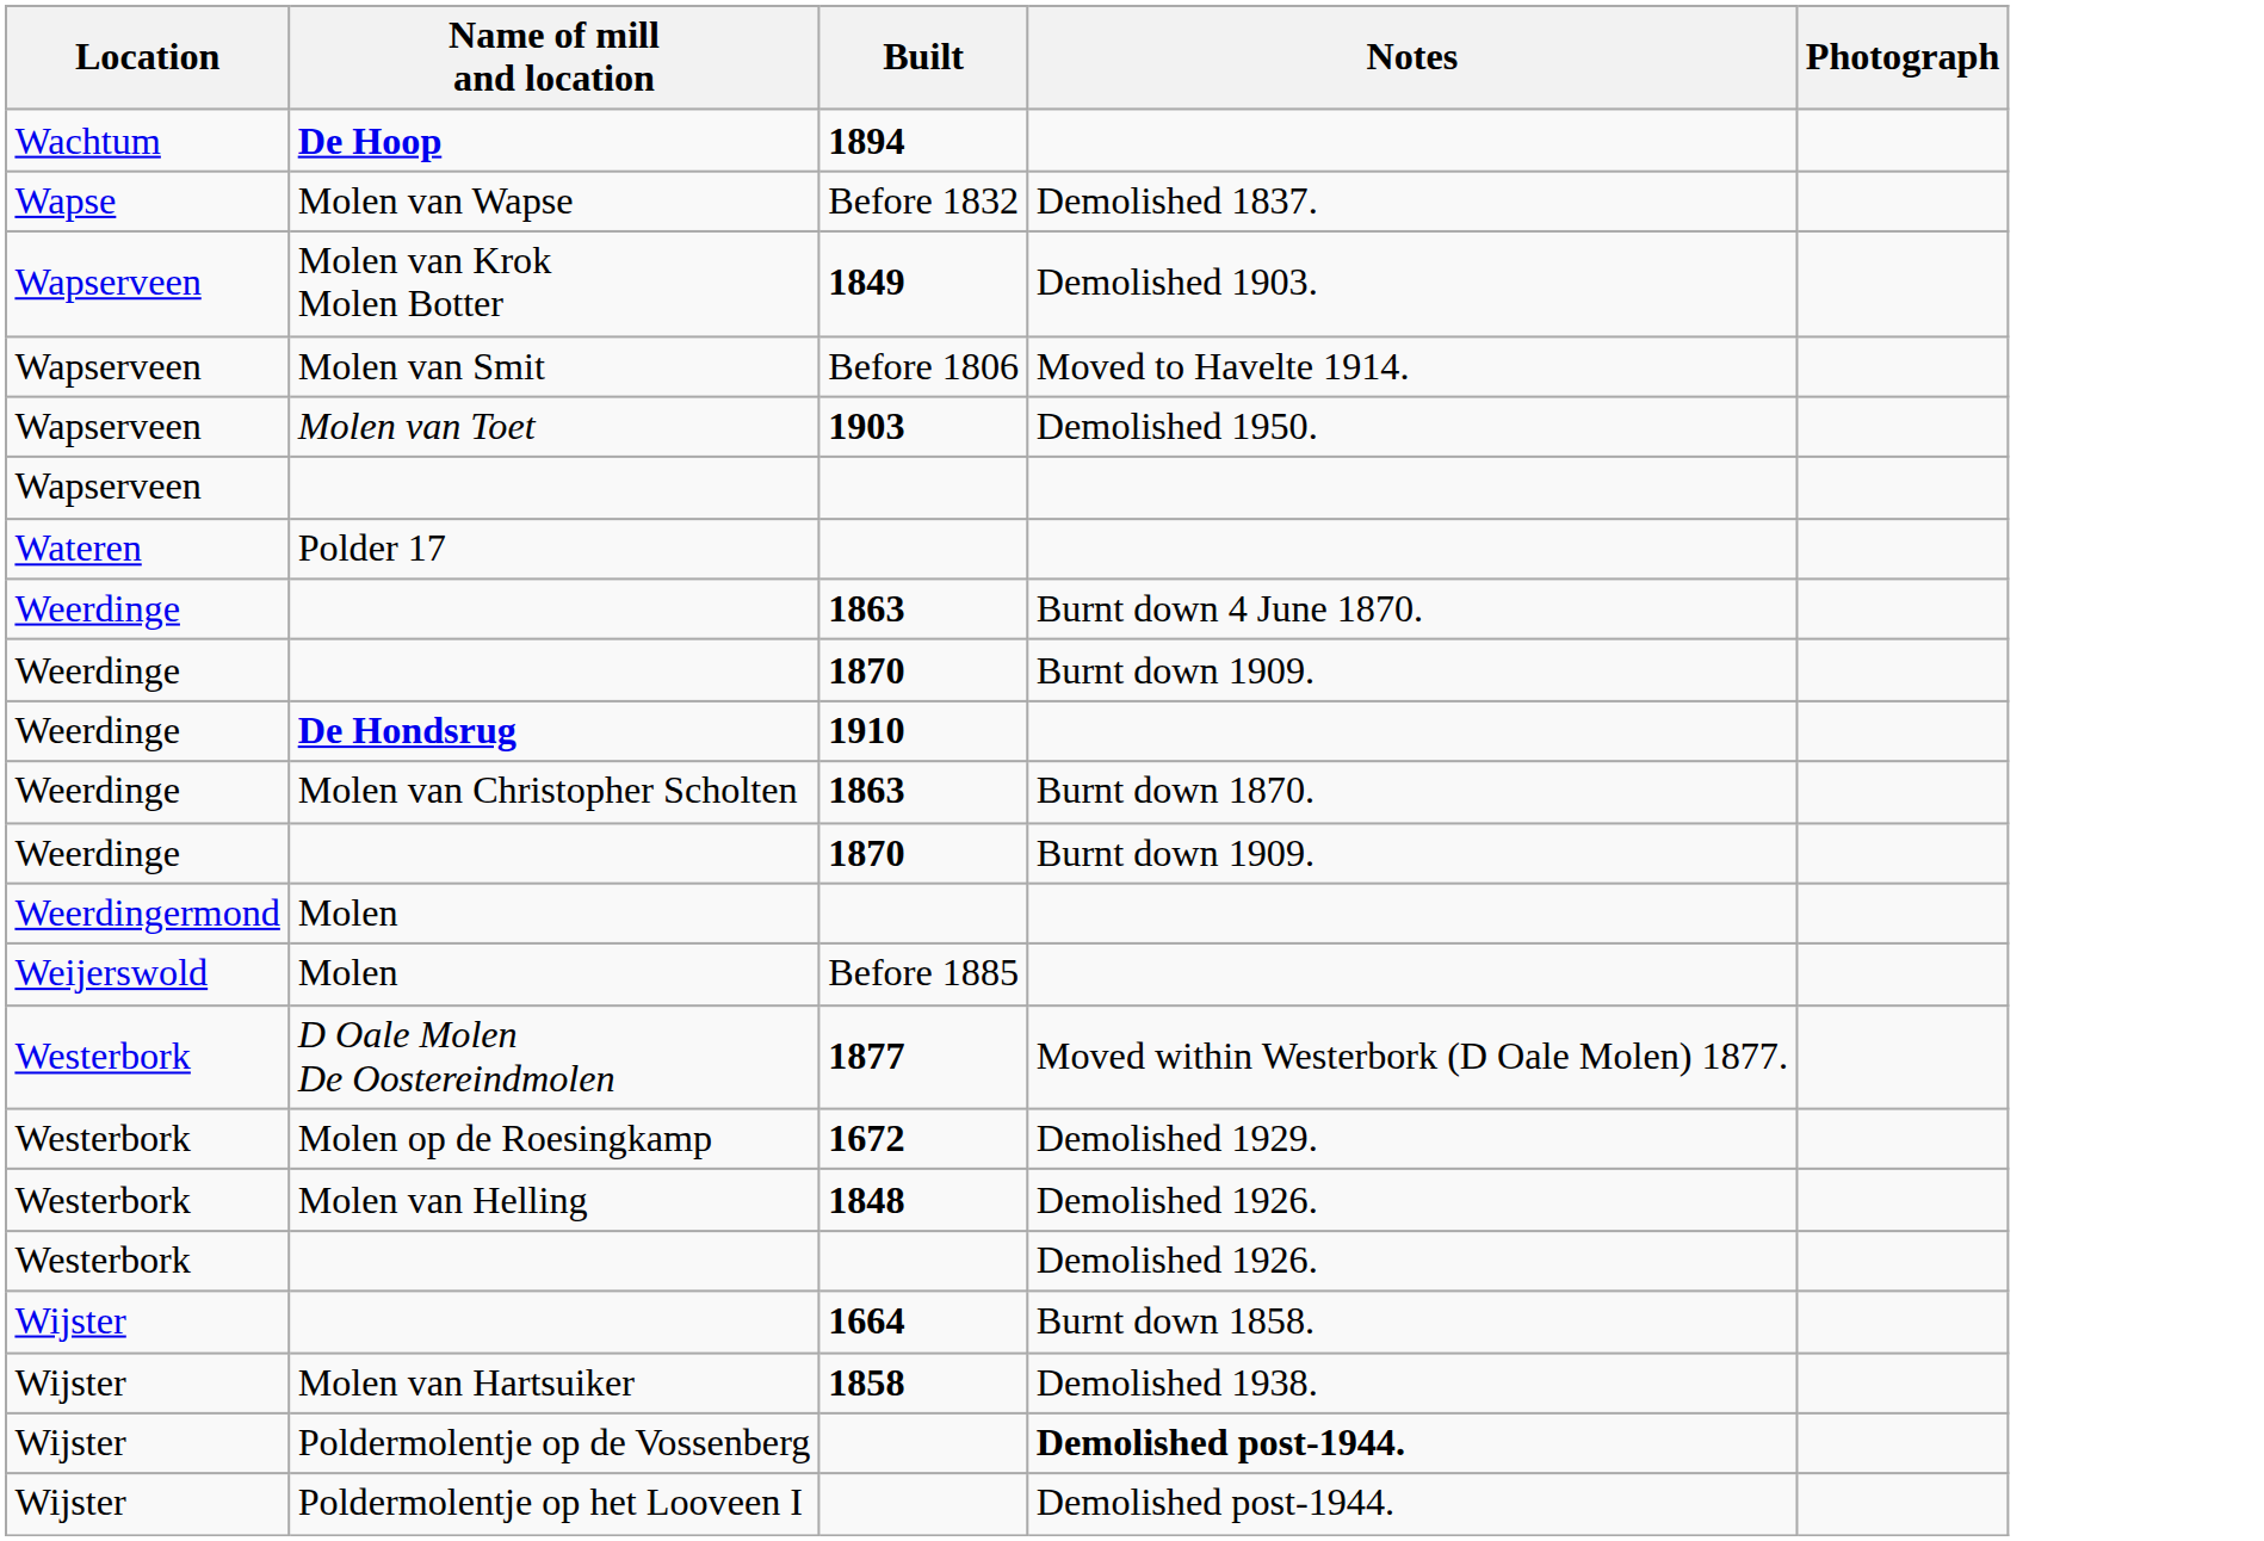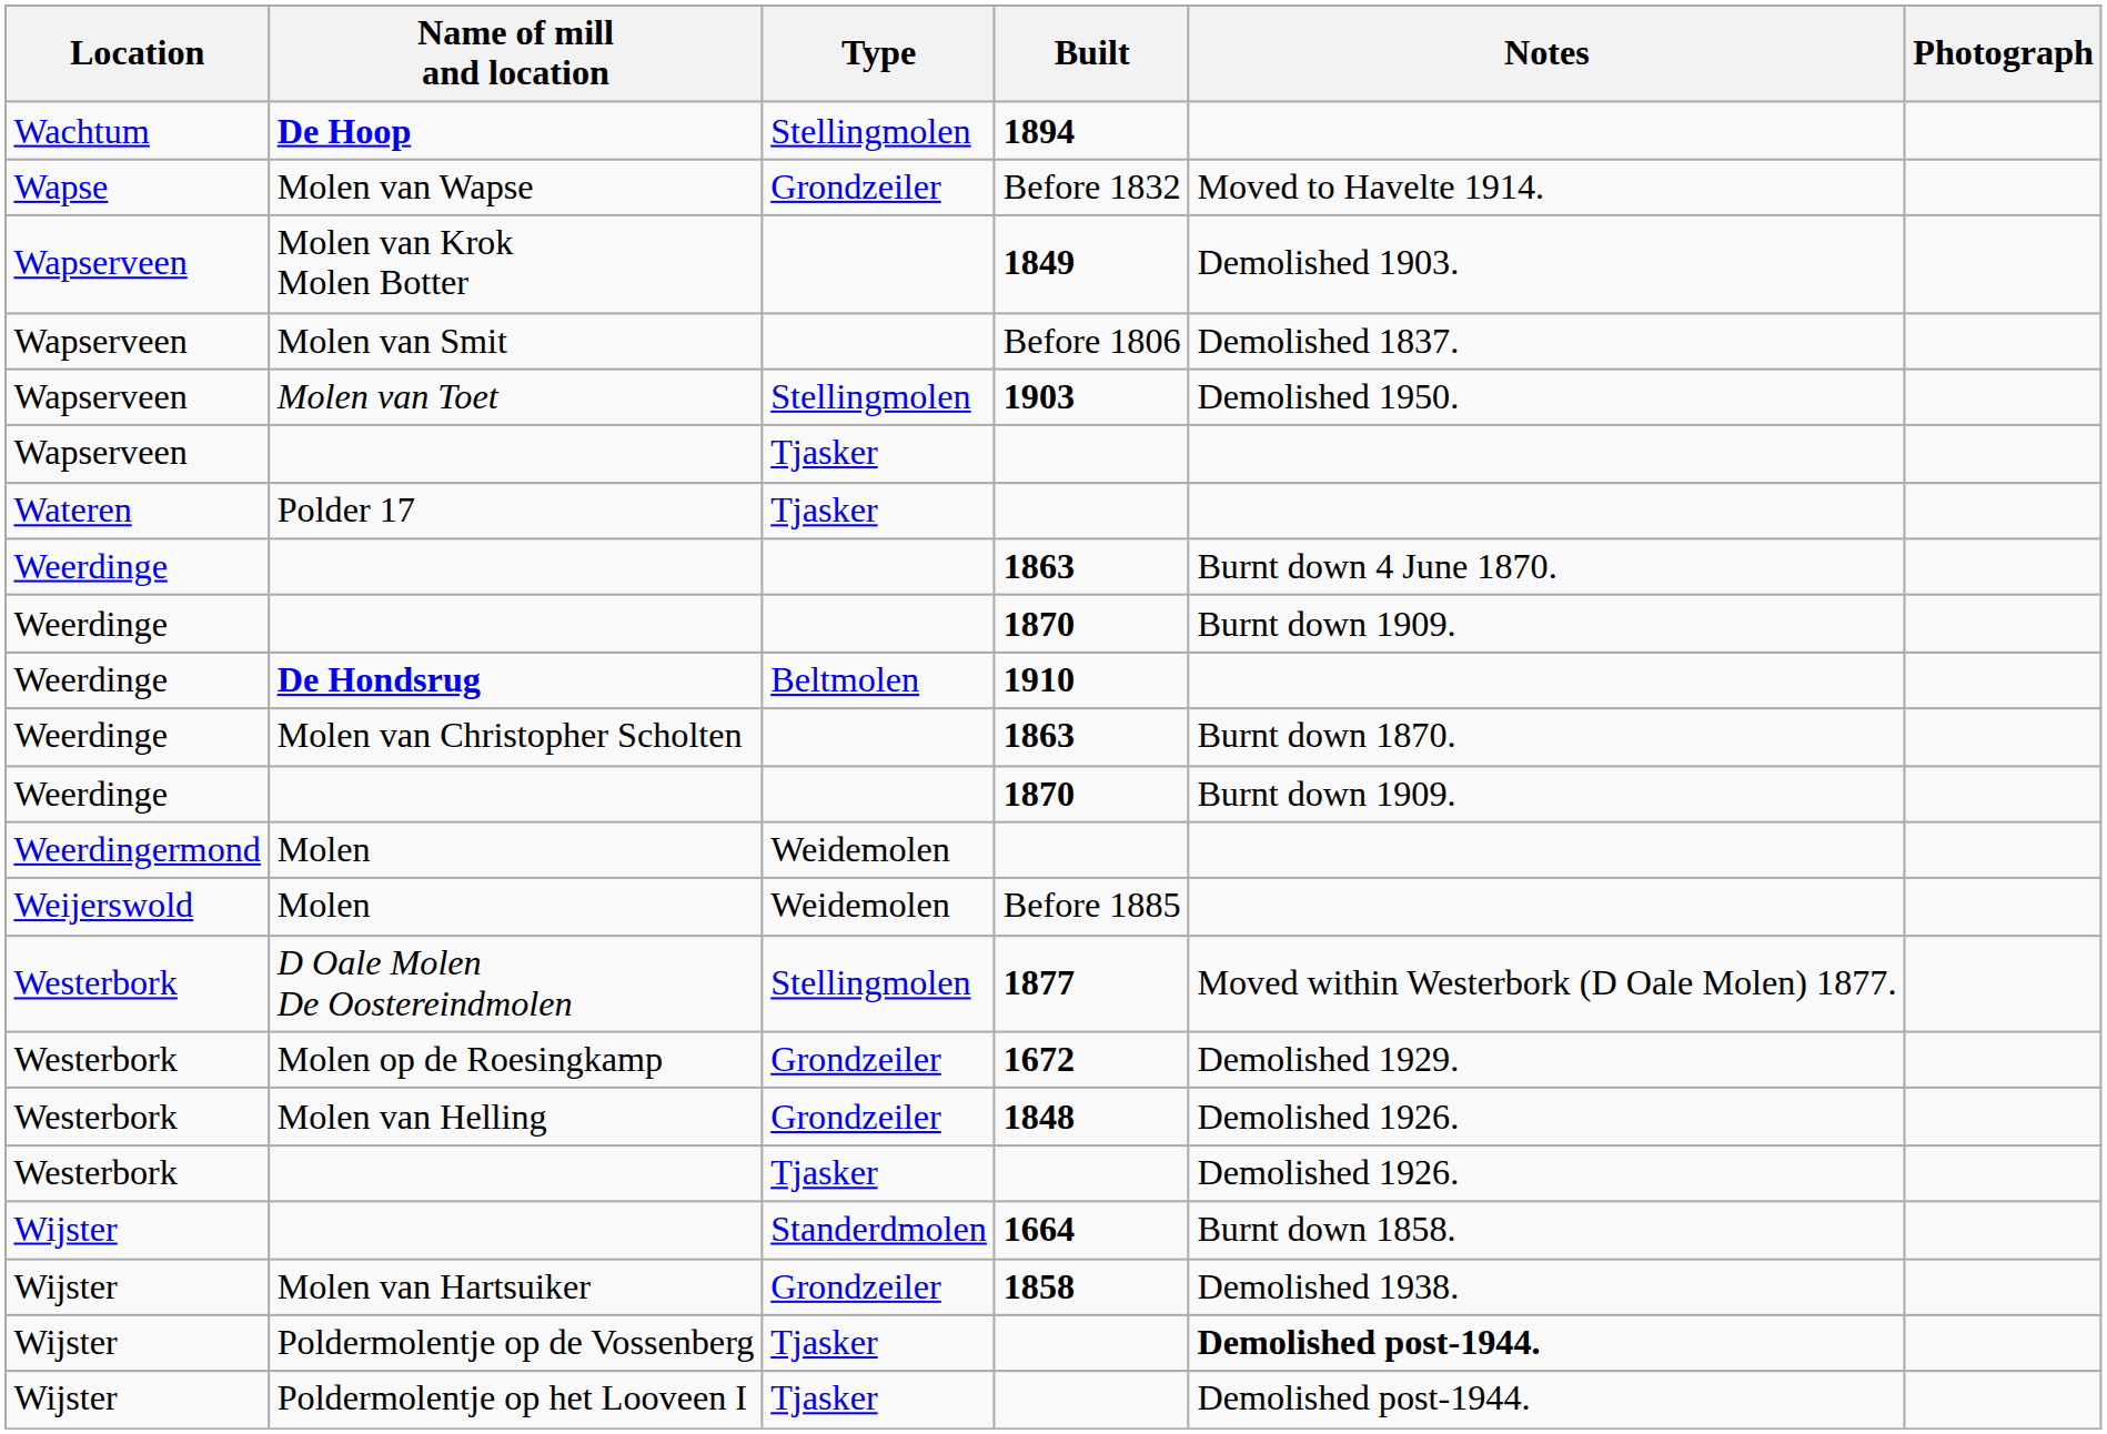 <table class="wikitable">
 <tr>
 <th>Location</th>
 <th>Name of mill<br>and location</th>
+<th>Type</th>
 <th>Built</th>
 <th>Notes</th>
 <th>Photograph</th>
 </tr>
 <tr>
 <td><a href='#'>Wachtum</a></td>
 <td><strong><a href='#'>De Hoop</a></strong><br></td>
+<td><a href='#'>Stellingmolen</a></td>
 <td><strong>1894</strong></td>
 <td></td>
 <td></td>
 </tr>
 <tr>
 <td><a href='#'>Wapse</a></td>
 <td>Molen van Wapse<br></td>
+<td><a href='#'>Grondzeiler</a></td>
 <td>Before 1832</td>
-<td>Demolished 1837.</td>
+<td>Moved to Havelte 1914.</td>
 <td></td>
 </tr>
 <tr>
 <td><a href='#'>Wapserveen</a></td>
 <td>Molen van Krok<br>Molen Botter<br></td>
+<td></td>
 <td><strong>1849</strong></td>
 <td>Demolished 1903.</td>
 <td></td>
 </tr>
 <tr>
 <td>Wapserveen</td>
 <td>Molen van Smit<br></td>
+<td></td>
 <td>Before 1806</td>
-<td>Moved to Havelte 1914.</td>
+<td>Demolished 1837.</td>
 <td></td>
 </tr>
 <tr>
 <td>Wapserveen</td>
 <td><em>Molen van Toet</em><br></td>
+<td><a href='#'>Stellingmolen</a></td>
 <td><strong>1903</strong></td>
 <td>Demolished 1950.</td>
 <td></td>
 </tr>
 <tr>
 <td>Wapserveen</td>
 <td></td>
+<td><a href='#'>Tjasker</a></td>
 <td></td>
 <td></td>
 <td></td>
 </tr>
 <tr>
 <td><a href='#'>Wateren</a></td>
 <td>Polder 17<br></td>
+<td><a href='#'>Tjasker</a></td>
 <td></td>
 <td></td>
 <td></td>
 </tr>
 <tr>
 <td><a href='#'>Weerdinge</a></td>
+<td></td>
 <td></td>
 <td><strong>1863</strong></td>
 <td>Burnt down 4 June 1870.</td>
 <td></td>
 </tr>
 <tr>
 <td>Weerdinge</td>
 <td></td>
+<td></td>
 <td><strong>1870</strong></td>
 <td>Burnt down 1909.</td>
 <td></td>
 </tr>
 <tr>
 <td>Weerdinge</td>
 <td><strong><a href='#'>De Hondsrug</a></strong><br></td>
+<td><a href='#'>Beltmolen</a></td>
 <td><strong>1910</strong></td>
 <td></td>
 <td></td>
 </tr>
 <tr>
 <td>Weerdinge</td>
 <td>Molen van Christopher Scholten<br></td>
+<td></td>
 <td><strong>1863</strong></td>
 <td>Burnt down 1870.</td>
 <td></td>
 </tr>
 <tr>
 <td>Weerdinge</td>
+<td></td>
 <td></td>
 <td><strong>1870</strong></td>
 <td>Burnt down 1909.</td>
 <td></td>
 </tr>
 <tr>
 <td><a href='#'>Weerdingermond</a></td>
 <td>Molen<br></td>
+<td>Weidemolen</td>
 <td></td>
 <td></td>
 <td></td>
 </tr>
 <tr>
 <td><a href='#'>Weijerswold</a></td>
 <td>Molen<br></td>
+<td>Weidemolen</td>
 <td>Before 1885</td>
 <td></td>
 <td></td>
 </tr>
 <tr>
 <td><a href='#'>Westerbork</a></td>
 <td><em>D Oale Molen<br>De Oostereindmolen</em><br></td>
+<td><a href='#'>Stellingmolen</a></td>
 <td><strong>1877</strong></td>
 <td>Moved within Westerbork (D Oale Molen) 1877.</td>
 <td></td>
 </tr>
 <tr>
 <td>Westerbork</td>
 <td>Molen op de Roesingkamp<br></td>
+<td><a href='#'>Grondzeiler</a></td>
 <td><strong>1672</strong></td>
 <td>Demolished 1929.</td>
 <td></td>
 </tr>
 <tr>
 <td>Westerbork</td>
 <td>Molen van Helling<br></td>
+<td><a href='#'>Grondzeiler</a></td>
 <td><strong>1848</strong></td>
 <td>Demolished 1926.</td>
 <td></td>
 </tr>
 <tr>
 <td>Westerbork</td>
 <td></td>
+<td><a href='#'>Tjasker</a></td>
 <td></td>
 <td>Demolished 1926.</td>
 <td></td>
 </tr>
 <tr>
 <td><a href='#'>Wijster</a></td>
 <td></td>
+<td><a href='#'>Standerdmolen</a></td>
 <td><strong>1664</strong></td>
 <td>Burnt down 1858.</td>
 <td></td>
 </tr>
 <tr>
 <td>Wijster</td>
 <td>Molen van Hartsuiker<br></td>
+<td><a href='#'>Grondzeiler</a></td>
 <td><strong>1858</strong></td>
 <td>Demolished 1938.</td>
 <td></td>
 </tr>
 <tr>
 <td>Wijster</td>
 <td>Poldermolentje op de Vossenberg<br></td>
+<td><a href='#'>Tjasker</a></td>
 <td></td>
 <td><strong>Demolished post-1944.</strong></td>
 <td></td>
 </tr>
 <tr>
 <td>Wijster</td>
 <td>Poldermolentje op het Looveen I<br></td>
+<td><a href='#'>Tjasker</a></td>
 <td></td>
 <td>Demolished post-1944.</td>
 <td></td>
 </tr>
 </table>
